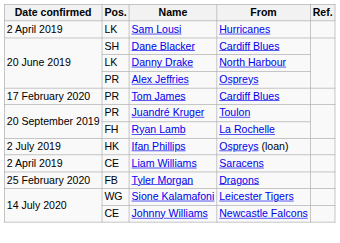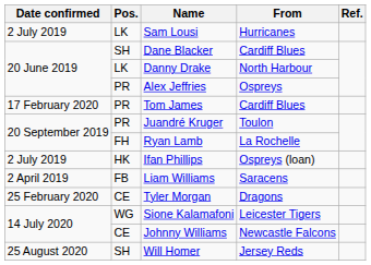 <table class="wikitable">
 <tr>
 <th>Date confirmed</th>
 <th>Pos.</th>
 <th>Name</th>
 <th>From</th>
 <th>Ref.</th>
 </tr>
 <tr>
-<td>2 April 2019</td>
+<td>2 July 2019</td>
 <td>LK</td>
 <td> <a href='#'>Sam Lousi</a></td>
 <td> <a href='#'>Hurricanes</a></td>
 <td></td>
 </tr>
 <tr>
 <td rowspan="3">20 June 2019</td>
 <td>SH</td>
 <td> <a href='#'>Dane Blacker</a></td>
 <td><a href='#'>Cardiff Blues</a></td>
 <td rowspan="3"></td>
 </tr>
 <tr>
 <td>LK</td>
 <td> <a href='#'>Danny Drake</a></td>
 <td> <a href='#'>North Harbour</a></td>
 </tr>
 <tr>
 <td>PR</td>
 <td> <a href='#'>Alex Jeffries</a></td>
 <td><a href='#'>Ospreys</a></td>
 </tr>
 <tr>
 <td>17 February 2020</td>
 <td>PR</td>
 <td> <a href='#'>Tom James</a></td>
 <td><a href='#'>Cardiff Blues</a></td>
 <td></td>
 </tr>
 <tr>
 <td rowspan="2">20 September 2019</td>
 <td>PR</td>
 <td> <a href='#'>Juandré Kruger</a></td>
 <td> <a href='#'>Toulon</a></td>
 <td rowspan="2"></td>
 </tr>
 <tr>
 <td>FH</td>
 <td> <a href='#'>Ryan Lamb</a></td>
 <td> <a href='#'>La Rochelle</a></td>
 </tr>
 <tr>
 <td>2 July 2019</td>
 <td>HK</td>
 <td> <a href='#'>Ifan Phillips</a></td>
 <td><a href='#'>Ospreys</a> (loan)</td>
 <td></td>
 </tr>
 <tr>
 <td>2 April 2019</td>
-<td>CE</td>
+<td>FB</td>
 <td> <a href='#'>Liam Williams</a></td>
 <td> <a href='#'>Saracens</a></td>
 <td></td>
 </tr>
 <tr>
 <td>25 February 2020</td>
-<td>FB</td>
+<td>CE</td>
 <td> <a href='#'>Tyler Morgan</a></td>
 <td><a href='#'>Dragons</a></td>
 <td></td>
 </tr>
 <tr>
 <td rowspan="2">14 July 2020</td>
 <td>WG</td>
 <td> <a href='#'>Sione Kalamafoni</a></td>
 <td> <a href='#'>Leicester Tigers</a></td>
 <td></td>
 </tr>
 <tr>
 <td>CE</td>
 <td> <a href='#'>Johnny Williams</a></td>
 <td> <a href='#'>Newcastle Falcons</a></td>
 <td></td>
 </tr>
+<tr>
+<td>25 August 2020</td>
+<td>SH</td>
+<td> <a href='#'>Will Homer</a></td>
+<td> <a href='#'>Jersey Reds</a></td>
+<td></td>
+</tr>
 </table>
